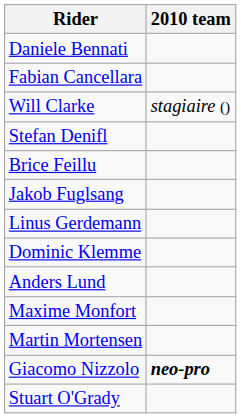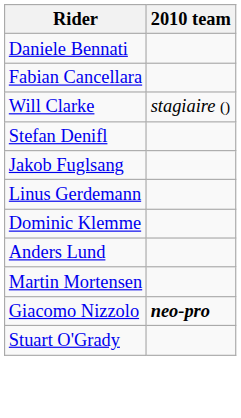 <table class="wikitable">
 <tr>
 <th>Rider</th>
 <th>2010 team</th>
 </tr>
 <tr>
 <td><a href='#'>Daniele Bennati</a></td>
 <td></td>
 </tr>
 <tr>
 <td><a href='#'>Fabian Cancellara</a></td>
 <td></td>
 </tr>
 <tr>
 <td><a href='#'>Will Clarke</a></td>
 <td><em>stagiaire</em> <small>()</small></td>
 </tr>
 <tr>
 <td><a href='#'>Stefan Denifl</a></td>
 <td></td>
 </tr>
 <tr>
-<td><a href='#'>Brice Feillu</a></td>
-<td></td>
-</tr>
-<tr>
 <td><a href='#'>Jakob Fuglsang</a></td>
 <td></td>
 </tr>
 <tr>
 <td><a href='#'>Linus Gerdemann</a></td>
 <td></td>
 </tr>
 <tr>
 <td><a href='#'>Dominic Klemme</a></td>
 <td></td>
 </tr>
 <tr>
 <td><a href='#'>Anders Lund</a></td>
 <td></td>
 </tr>
 <tr>
-<td><a href='#'>Maxime Monfort</a></td>
-<td></td>
-</tr>
-<tr>
 <td><a href='#'>Martin Mortensen</a></td>
 <td></td>
 </tr>
 <tr>
 <td><a href='#'>Giacomo Nizzolo</a></td>
 <td><strong><em>neo-pro</em></strong></td>
 </tr>
 <tr>
 <td><a href='#'>Stuart O'Grady</a></td>
 <td></td>
 </tr>
 </table>
